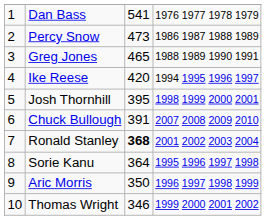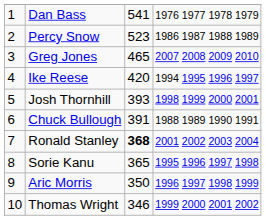 <table class="wikitable">
 <tr>
 </tr>
 <tr>
 <td>1</td>
 <td><a href='#'>Dan Bass</a></td>
 <td>541</td>
 <td style="font-size:80%;">1976 1977 1978 1979</td>
 </tr>
 <tr>
 <td>2</td>
 <td><a href='#'>Percy Snow</a></td>
-<td>473</td>
+<td>523</td>
 <td style="font-size:80%;">1986 1987 1988 1989</td>
 </tr>
 <tr>
 <td>3</td>
 <td><a href='#'>Greg Jones</a></td>
 <td>465</td>
-<td style="font-size:80%;">1988 1989 1990 1991</td>
+<td style="font-size:80%;"><a href='#'>2007</a> <a href='#'>2008</a> <a href='#'>2009</a> <a href='#'>2010</a></td>
 </tr>
 <tr>
 <td>4</td>
 <td><a href='#'>Ike Reese</a></td>
 <td>420</td>
 <td style="font-size:80%;">1994 <a href='#'>1995</a> <a href='#'>1996</a> <a href='#'>1997</a></td>
 </tr>
 <tr>
 <td>5</td>
 <td>Josh Thornhill</td>
-<td>395</td>
+<td>393</td>
 <td style="font-size:80%;"><a href='#'>1998</a> <a href='#'>1999</a> <a href='#'>2000</a> <a href='#'>2001</a></td>
 </tr>
 <tr>
 <td>6</td>
 <td><a href='#'>Chuck Bullough</a></td>
 <td>391</td>
-<td style="font-size:80%;"><a href='#'>2007</a> <a href='#'>2008</a> <a href='#'>2009</a> <a href='#'>2010</a></td>
+<td style="font-size:80%;">1988 1989 1990 1991</td>
 </tr>
 <tr>
 <td>7</td>
 <td>Ronald Stanley</td>
 <td><strong>368</strong></td>
 <td style="font-size:80%;"><a href='#'>2001</a> <a href='#'>2002</a> <a href='#'>2003</a> <a href='#'>2004</a></td>
 </tr>
 <tr>
 <td>8</td>
 <td>Sorie Kanu</td>
-<td>364</td>
+<td>365</td>
 <td style="font-size:80%;"><a href='#'>1995</a> <a href='#'>1996</a> <a href='#'>1997</a> <a href='#'>1998</a></td>
 </tr>
 <tr>
 <td>9</td>
 <td><a href='#'>Aric Morris</a></td>
 <td>350</td>
 <td style="font-size:80%;"><a href='#'>1996</a> <a href='#'>1997</a> <a href='#'>1998</a> <a href='#'>1999</a></td>
 </tr>
 <tr>
 <td>10</td>
 <td>Thomas Wright</td>
 <td>346</td>
 <td style="font-size:80%;"><a href='#'>1999</a> <a href='#'>2000</a> <a href='#'>2001</a> <a href='#'>2002</a></td>
 </tr>
 </table>
